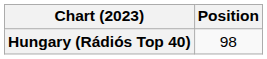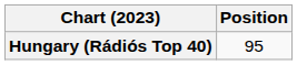 <table class="wikitable plainrowheaders" style="text-align:center">
 <tr>
 <th scope="col">Chart (2023)</th>
 <th scope="col">Position</th>
 </tr>
 <tr>
 <th scope="row">Hungary (Rádiós Top 40)</th>
-<td>98</td>
+<td>95</td>
 </tr>
 </table>
